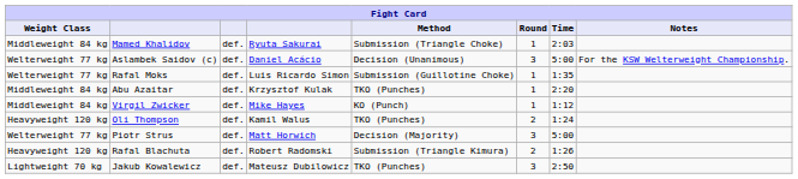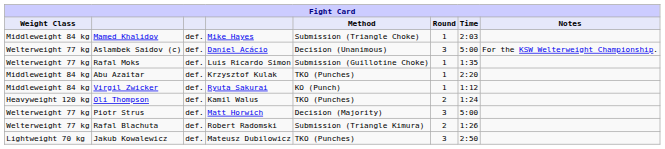 <table class="wikitable" style="font-size: 80%;">
 <tr>
 <th colspan="8" style="background-color: #ccf; color: #000080; text-align: center;"><strong>Fight Card</strong></th>
 </tr>
 <tr>
 <th colspan="1" style="background-color: #E6E8FA; color: #000000; text-align: center;">Weight Class</th>
 <th colspan="1" style="background-color: #E6E8FA; color: #000000; text-align: center;"></th>
 <th colspan="1" style="background-color: #E6E8FA; color: #000000; text-align: center;"></th>
 <th colspan="1" style="background-color: #E6E8FA; color: #000000; text-align: center;"></th>
 <th colspan="1" style="background-color: #E6E8FA; color: #000000; text-align: center;">Method</th>
 <th colspan="1" style="background-color: #E6E8FA; color: #000000; text-align: center;">Round</th>
 <th colspan="1" style="background-color: #E6E8FA; color: #000000; text-align: center;">Time</th>
 <th colspan="1" style="background-color: #E6E8FA; color: #000000; text-align: center;">Notes</th>
 </tr>
 <tr>
 <td>Middleweight 84 kg</td>
 <td> <a href='#'>Mamed Khalidov</a></td>
 <td>def.</td>
-<td> <a href='#'>Ryuta Sakurai</a></td>
+<td> <a href='#'>Mike Hayes</a></td>
 <td>Submission (Triangle Choke)</td>
 <td align=center>1</td>
 <td align=center>2:03</td>
 <td></td>
 </tr>
 <tr>
 <td>Welterweight 77 kg</td>
 <td> Aslambek Saidov (c)</td>
 <td>def.</td>
 <td> <a href='#'>Daniel Acácio</a></td>
 <td>Decision (Unanimous)</td>
 <td align=center>3</td>
 <td align=center>5:00</td>
 <td>For the <a href='#'>KSW Welterweight Championship</a>.</td>
 </tr>
 <tr>
 <td>Welterweight 77 kg</td>
 <td> Rafal Moks</td>
 <td>def.</td>
 <td> Luis Ricardo Simon</td>
 <td>Submission (Guillotine Choke)</td>
 <td align=center>1</td>
 <td align=center>1:35</td>
 <td></td>
 </tr>
 <tr>
 <td>Middleweight 84 kg</td>
 <td> Abu Azaitar</td>
 <td>def.</td>
 <td> Krzysztof Kulak</td>
 <td>TKO (Punches)</td>
 <td align=center>1</td>
 <td align=center>2:20</td>
 <td></td>
 </tr>
 <tr>
 <td>Middleweight 84 kg</td>
 <td> <a href='#'>Virgil Zwicker</a></td>
 <td>def.</td>
-<td> <a href='#'>Mike Hayes</a></td>
+<td> <a href='#'>Ryuta Sakurai</a></td>
 <td>KO (Punch)</td>
 <td align=center>1</td>
 <td align=center>1:12</td>
 <td></td>
 </tr>
 <tr>
 <td>Heavyweight 120 kg</td>
 <td> <a href='#'>Oli Thompson</a></td>
 <td>def.</td>
 <td> Kamil Walus</td>
 <td>TKO (Punches)</td>
 <td align=center>2</td>
 <td align=center>1:24</td>
 <td></td>
 </tr>
 <tr>
 <td>Welterweight 77 kg</td>
 <td> Piotr Strus</td>
 <td>def.</td>
 <td> <a href='#'>Matt Horwich</a></td>
 <td>Decision (Majority)</td>
 <td align=center>3</td>
 <td align=center>5:00</td>
 <td></td>
 </tr>
 <tr>
-<td>Heavyweight 120 kg</td>
+<td>Welterweight 77 kg</td>
 <td> Rafal Blachuta</td>
 <td>def.</td>
 <td> Robert Radomski</td>
 <td>Submission (Triangle Kimura)</td>
 <td align=center>2</td>
 <td align=center>1:26</td>
 <td></td>
 </tr>
 <tr>
 <td>Lightweight 70 kg</td>
 <td> Jakub Kowalewicz</td>
 <td>def.</td>
 <td> Mateusz Dubilowicz</td>
 <td>TKO (Punches)</td>
 <td align=center>3</td>
 <td align=center>2:50</td>
 <td></td>
 </tr>
 </table>
